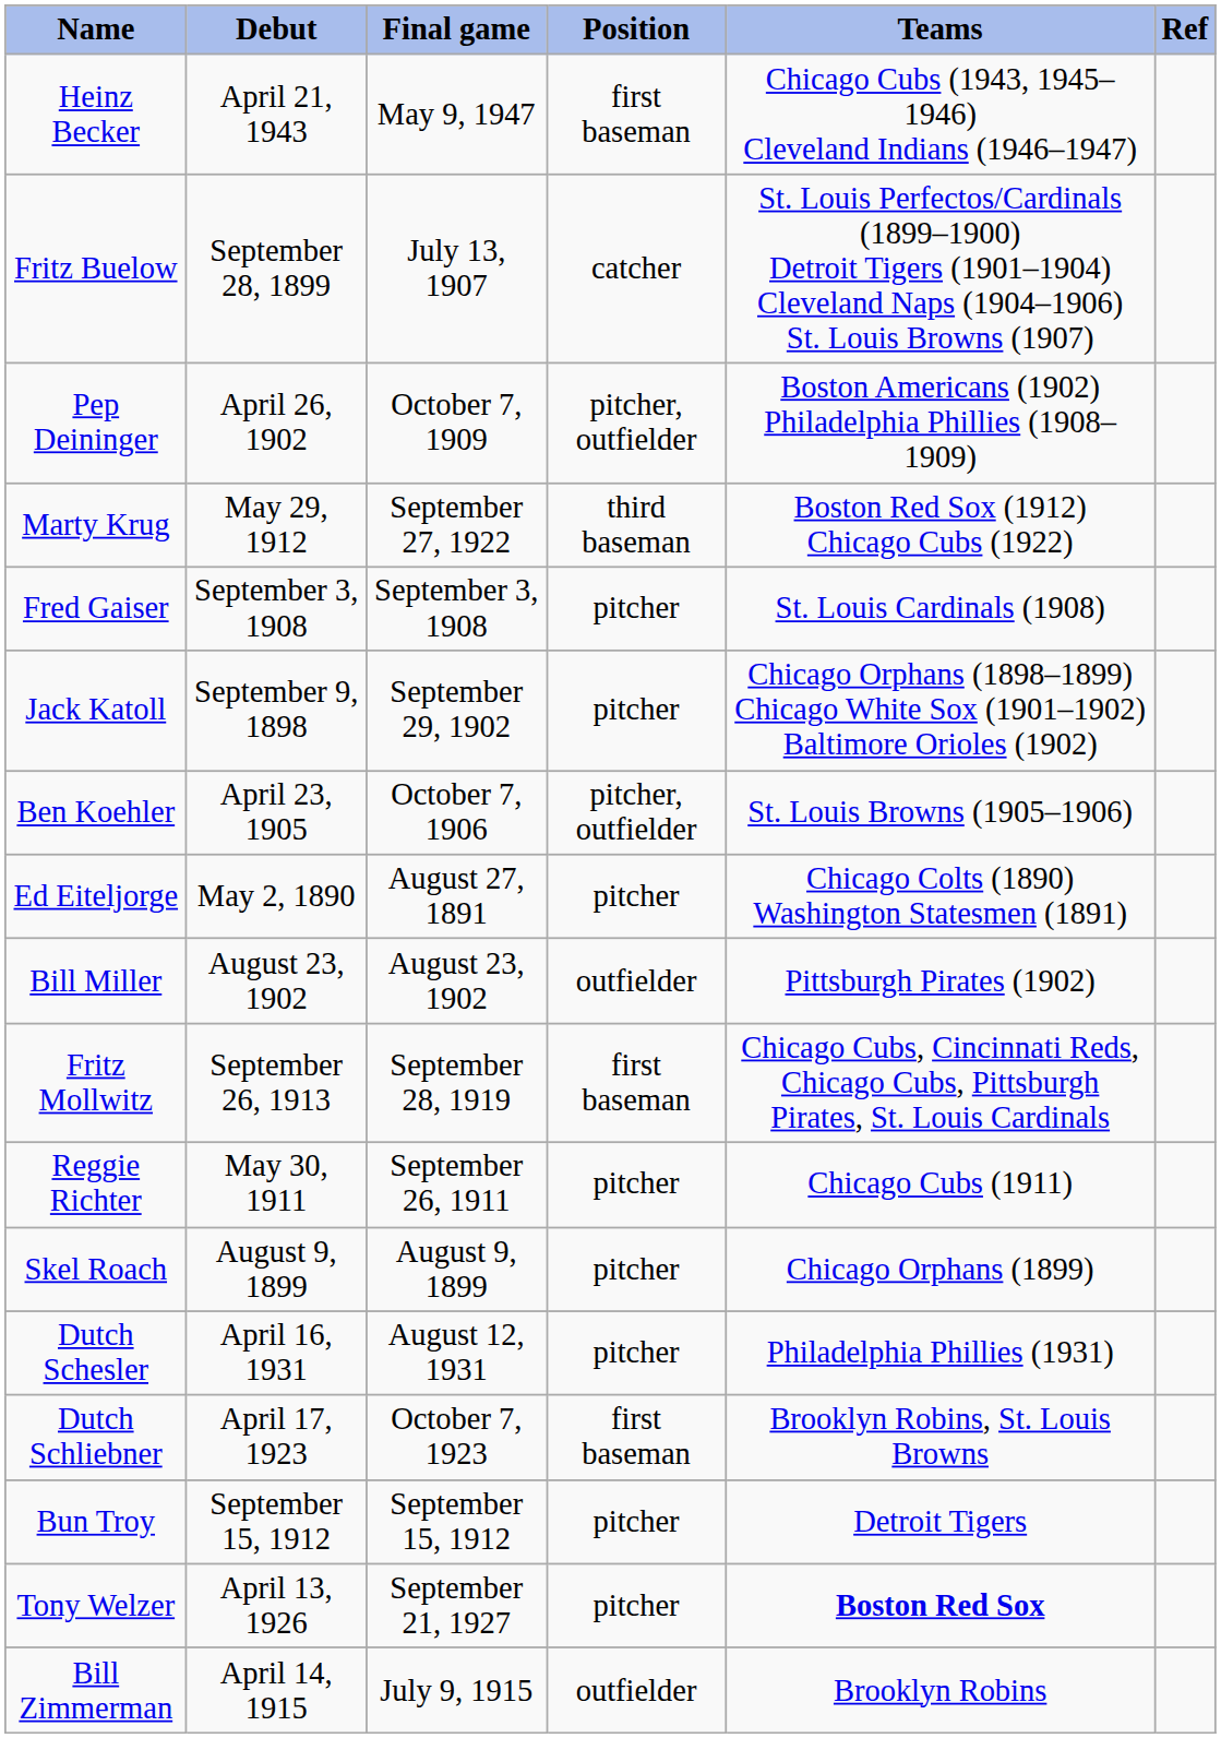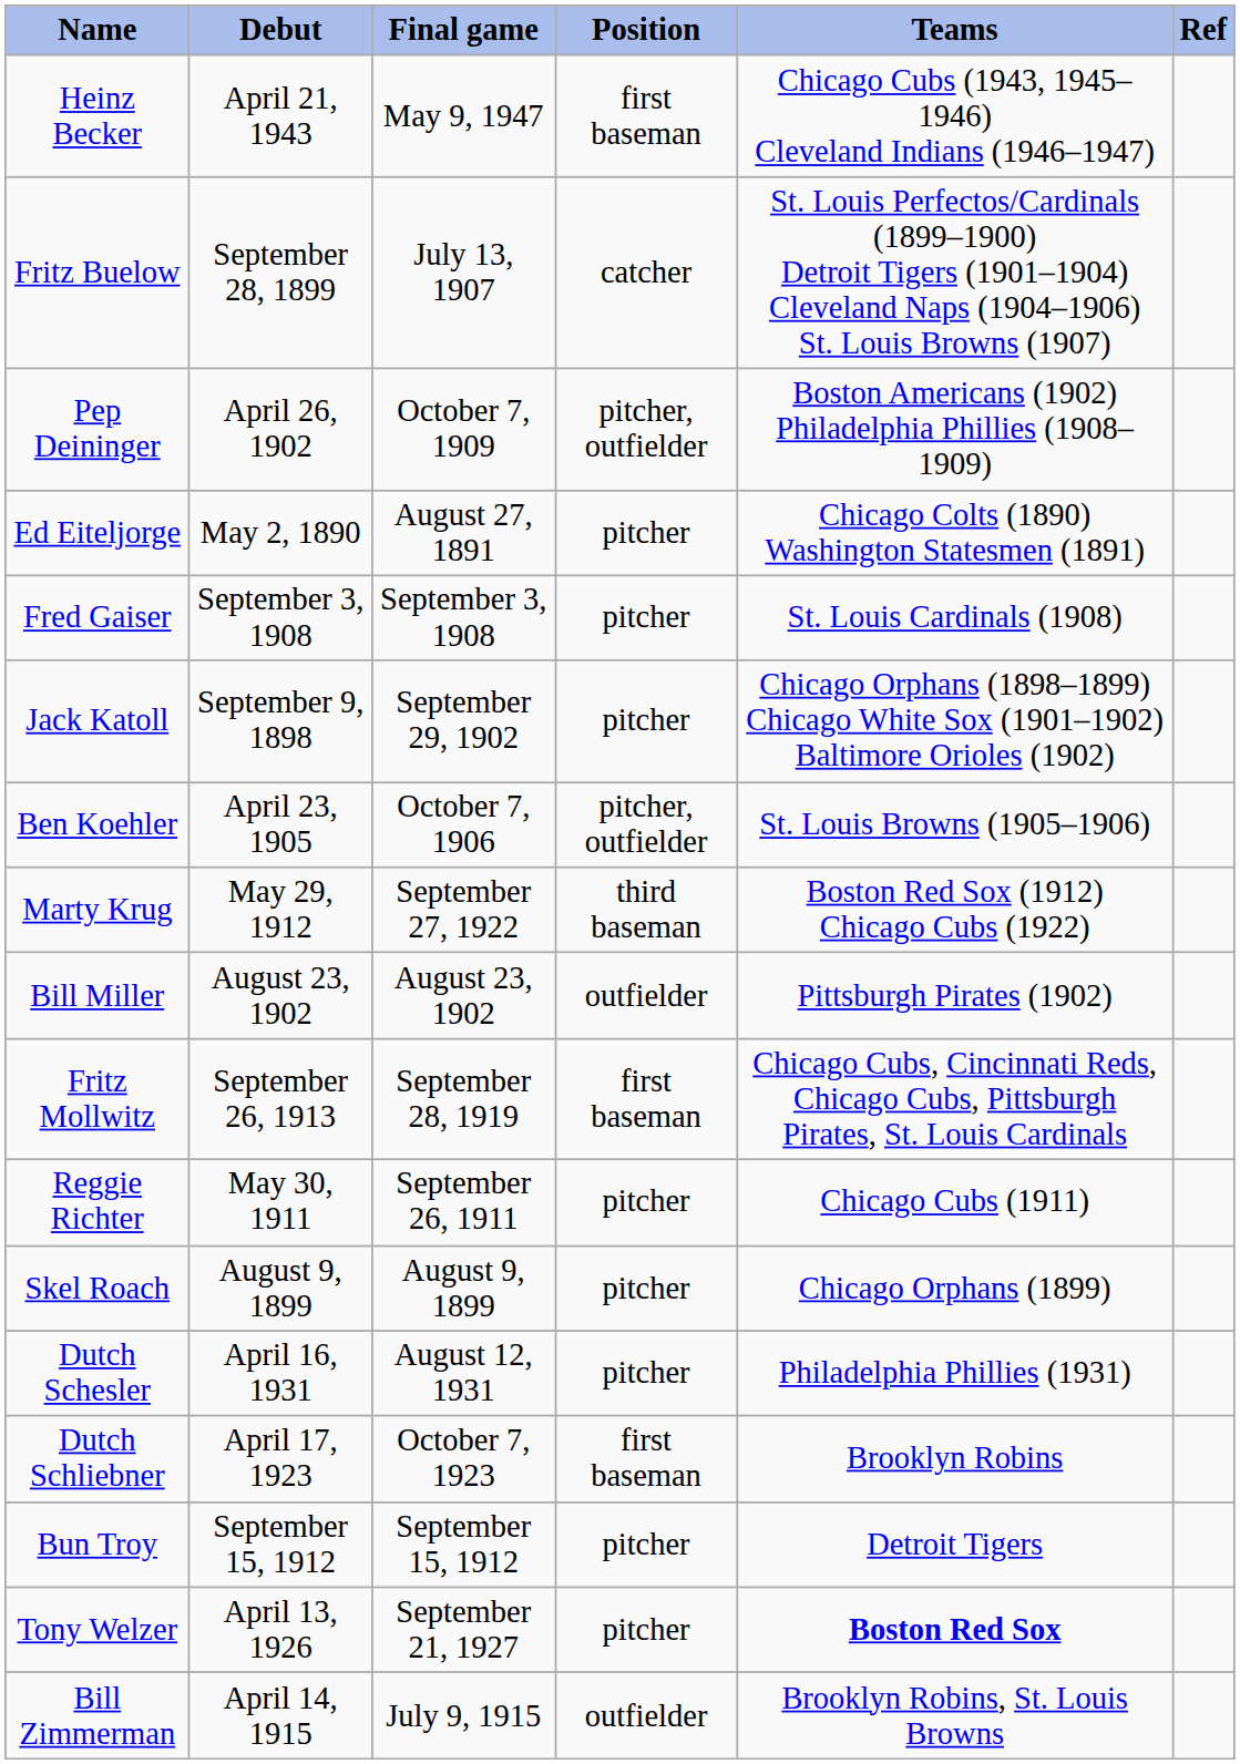 <table class="wikitable" style="width: 100%">
 <tr>
 <th style="background:#a8bdec; width:15%;">Name</th>
 <th style="width:15%; background:#a8bdec;">Debut</th>
 <th style="width:15%; background:#a8bdec;">Final game</th>
 <th style="width:15%; background:#a8bdec;">Position</th>
 <th style="width:36%; background:#a8bdec;">Teams</th>
 <th style="width:4%; background:#a8bdec;">Ref</th>
 </tr>
 <tr align=center>
 <td><a href='#'>Heinz Becker</a></td>
 <td>April 21, 1943</td>
 <td>May 9, 1947</td>
 <td>first baseman</td>
 <td><a href='#'>Chicago Cubs</a> (1943, 1945–1946)<br><a href='#'>Cleveland Indians</a> (1946–1947)</td>
 <td></td>
 </tr>
 <tr align=center>
 <td><a href='#'>Fritz Buelow</a></td>
 <td>September 28, 1899</td>
 <td>July 13, 1907</td>
 <td>catcher</td>
 <td><a href='#'>St. Louis Perfectos/Cardinals</a> (1899–1900)<br><a href='#'>Detroit Tigers</a> (1901–1904)<br><a href='#'>Cleveland Naps</a> (1904–1906)<br><a href='#'>St. Louis Browns</a> (1907)</td>
 <td></td>
 </tr>
 <tr align=center>
 <td><a href='#'>Pep Deininger</a></td>
 <td>April 26, 1902</td>
 <td>October 7, 1909</td>
 <td>pitcher, outfielder</td>
 <td><a href='#'>Boston Americans</a> (1902)<br><a href='#'>Philadelphia Phillies</a> (1908–1909)</td>
 <td></td>
 </tr>
 <tr align=center>
-<td><a href='#'>Marty Krug</a></td>
-<td>May 29, 1912</td>
-<td>September 27, 1922</td>
-<td>third baseman</td>
-<td><a href='#'>Boston Red Sox</a> (1912)<br><a href='#'>Chicago Cubs</a> (1922)</td>
+<td><a href='#'>Ed Eiteljorge</a></td>
+<td>May 2, 1890</td>
+<td>August 27, 1891</td>
+<td>pitcher</td>
+<td><a href='#'>Chicago Colts</a> (1890)<br><a href='#'>Washington Statesmen</a> (1891)</td>
 <td></td>
 </tr>
 <tr align=center>
 <td><a href='#'>Fred Gaiser</a></td>
 <td>September 3, 1908</td>
 <td>September 3, 1908</td>
 <td>pitcher</td>
 <td><a href='#'>St. Louis Cardinals</a> (1908)</td>
 <td></td>
 </tr>
 <tr align=center>
 <td><a href='#'>Jack Katoll</a></td>
 <td>September 9, 1898</td>
 <td>September 29, 1902</td>
 <td>pitcher</td>
 <td><a href='#'>Chicago Orphans</a> (1898–1899)<br><a href='#'>Chicago White Sox</a> (1901–1902)<br><a href='#'>Baltimore Orioles</a> (1902)</td>
 <td></td>
 </tr>
 <tr align=center>
 <td><a href='#'>Ben Koehler</a></td>
 <td>April 23, 1905</td>
 <td>October 7, 1906</td>
 <td>pitcher, outfielder</td>
 <td><a href='#'>St. Louis Browns</a> (1905–1906)</td>
 <td></td>
 </tr>
 <tr align=center>
-<td><a href='#'>Ed Eiteljorge</a></td>
-<td>May 2, 1890</td>
-<td>August 27, 1891</td>
-<td>pitcher</td>
-<td><a href='#'>Chicago Colts</a> (1890)<br><a href='#'>Washington Statesmen</a> (1891)</td>
+<td><a href='#'>Marty Krug</a></td>
+<td>May 29, 1912</td>
+<td>September 27, 1922</td>
+<td>third baseman</td>
+<td><a href='#'>Boston Red Sox</a> (1912)<br><a href='#'>Chicago Cubs</a> (1922)</td>
 <td></td>
 </tr>
 <tr align=center>
 <td><a href='#'>Bill Miller</a></td>
 <td>August 23, 1902</td>
 <td>August 23, 1902</td>
 <td>outfielder</td>
 <td><a href='#'>Pittsburgh Pirates</a> (1902)</td>
 <td></td>
 </tr>
 <tr align=center>
 <td><a href='#'>Fritz Mollwitz</a></td>
 <td>September 26, 1913</td>
 <td>September 28, 1919</td>
 <td>first baseman</td>
 <td><a href='#'>Chicago Cubs</a>, <a href='#'>Cincinnati Reds</a>, <a href='#'>Chicago Cubs</a>, <a href='#'>Pittsburgh Pirates</a>, <a href='#'>St. Louis Cardinals</a></td>
 <td></td>
 </tr>
 <tr align=center>
 <td><a href='#'>Reggie Richter</a></td>
 <td>May 30, 1911</td>
 <td>September 26, 1911</td>
 <td>pitcher</td>
 <td><a href='#'>Chicago Cubs</a> (1911)</td>
 <td></td>
 </tr>
 <tr align=center>
 <td><a href='#'>Skel Roach</a></td>
 <td>August 9, 1899</td>
 <td>August 9, 1899</td>
 <td>pitcher</td>
 <td><a href='#'>Chicago Orphans</a> (1899)</td>
 <td></td>
 </tr>
 <tr align=center>
 <td><a href='#'>Dutch Schesler</a></td>
 <td>April 16, 1931</td>
 <td>August 12, 1931</td>
 <td>pitcher</td>
 <td><a href='#'>Philadelphia Phillies</a> (1931)</td>
 <td></td>
 </tr>
 <tr align=center>
 <td><a href='#'>Dutch Schliebner</a></td>
 <td>April 17, 1923</td>
 <td>October 7, 1923</td>
 <td>first baseman</td>
-<td><a href='#'>Brooklyn Robins</a>, <a href='#'>St. Louis Browns</a></td>
+<td><a href='#'>Brooklyn Robins</a></td>
 <td></td>
 </tr>
 <tr align=center>
 <td><a href='#'>Bun Troy</a></td>
 <td>September 15, 1912</td>
 <td>September 15, 1912</td>
 <td>pitcher</td>
 <td><a href='#'>Detroit Tigers</a></td>
 <td></td>
 </tr>
 <tr align=center>
 <td><a href='#'>Tony Welzer</a></td>
 <td>April 13, 1926</td>
 <td>September 21, 1927</td>
 <td>pitcher</td>
 <td><strong><a href='#'>Boston Red Sox</a></strong></td>
 <td></td>
 </tr>
 <tr align=center>
 <td><a href='#'>Bill Zimmerman</a></td>
 <td>April 14, 1915</td>
 <td>July 9, 1915</td>
 <td>outfielder</td>
-<td><a href='#'>Brooklyn Robins</a></td>
+<td><a href='#'>Brooklyn Robins</a>, <a href='#'>St. Louis Browns</a></td>
 <td></td>
 </tr>
 </table>
